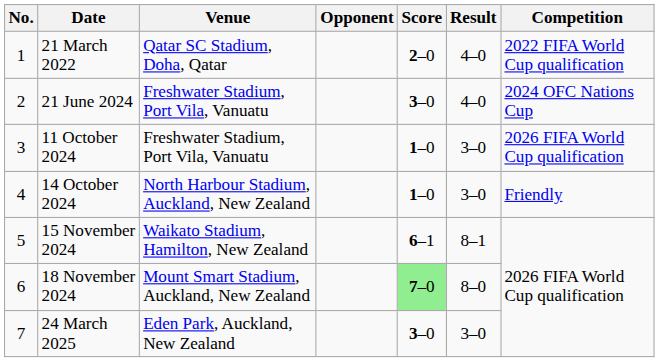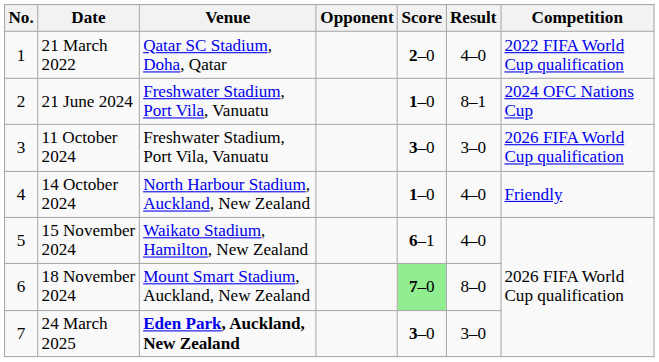 <table class="wikitable sortable">
 <tr>
 <th scope="col">No.</th>
 <th scope="col">Date</th>
 <th scope="col">Venue</th>
 <th scope="col">Opponent</th>
 <th scope="col">Score</th>
 <th scope="col">Result</th>
 <th scope="col">Competition</th>
 </tr>
 <tr>
 <td style="text-align:center">1</td>
 <td>21 March 2022</td>
 <td><a href='#'>Qatar SC Stadium</a>, <a href='#'>Doha</a>, Qatar</td>
 <td></td>
 <td style="text-align:center"><strong>2</strong>–0</td>
 <td style="text-align:center">4–0</td>
 <td><a href='#'>2022 FIFA World Cup qualification</a></td>
 </tr>
 <tr>
 <td style="text-align:center">2</td>
 <td>21 June 2024</td>
 <td><a href='#'>Freshwater Stadium</a>, <a href='#'>Port Vila</a>, Vanuatu</td>
 <td></td>
-<td style="text-align:center"><strong>3</strong>–0</td>
-<td style="text-align:center">4–0</td>
+<td style="text-align:center"><strong>1</strong>–0</td>
+<td style="text-align:center">8–1</td>
 <td><a href='#'>2024 OFC Nations Cup</a></td>
 </tr>
 <tr>
 <td style="text-align:center">3</td>
 <td>11 October 2024</td>
 <td>Freshwater Stadium, Port Vila, Vanuatu</td>
 <td></td>
-<td style="text-align:center"><strong>1</strong>–0</td>
+<td style="text-align:center"><strong>3</strong>–0</td>
 <td style="text-align:center">3–0</td>
 <td><a href='#'>2026 FIFA World Cup qualification</a></td>
 </tr>
 <tr>
 <td style="text-align:center">4</td>
 <td>14 October 2024</td>
 <td><a href='#'>North Harbour Stadium</a>, <a href='#'>Auckland</a>, New Zealand</td>
 <td></td>
 <td style="text-align:center"><strong>1</strong>–0</td>
-<td align=center>3–0</td>
+<td style="text-align:center">4–0</td>
 <td><a href='#'>Friendly</a></td>
 </tr>
 <tr>
 <td style="text-align:center">5</td>
 <td>15 November 2024</td>
 <td><a href='#'>Waikato Stadium</a>, <a href='#'>Hamilton</a>, New Zealand</td>
 <td></td>
 <td style="text-align:center"><strong>6</strong>–1</td>
-<td style="text-align:center">8–1</td>
+<td style="text-align:center">4–0</td>
 <td rowspan=3>2026 FIFA World Cup qualification</td>
 </tr>
 <tr>
 <td style="text-align:center">6</td>
 <td>18 November 2024</td>
 <td><a href='#'>Mount Smart Stadium</a>, Auckland, New Zealand</td>
 <td></td>
 <td align=center style="background: lightgreen;"><strong>7</strong>–0</td>
 <td align=center>8–0</td>
 </tr>
 <tr>
 <td style="text-align:center">7</td>
 <td>24 March 2025</td>
-<td><a href='#'>Eden Park</a>, Auckland, New Zealand</td>
+<td><strong><a href='#'>Eden Park</a>, Auckland, New Zealand</strong></td>
 <td></td>
 <td align=center><strong>3</strong>–0</td>
 <td align=center>3–0</td>
 </tr>
 </table>
